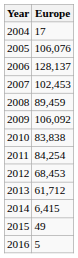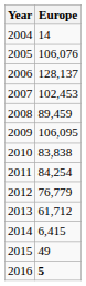 <table class="wikitable">
 <tr>
 <th>Year</th>
 <th>Europe</th>
 </tr>
 <tr>
 <td>2004</td>
-<td>17</td>
+<td>14</td>
 </tr>
 <tr>
 <td>2005</td>
 <td>106,076</td>
 </tr>
 <tr>
 <td>2006</td>
 <td>128,137</td>
 </tr>
 <tr>
 <td>2007</td>
 <td>102,453</td>
 </tr>
 <tr>
 <td>2008</td>
 <td>89,459</td>
 </tr>
 <tr>
 <td>2009</td>
-<td>106,092</td>
+<td>106,095</td>
 </tr>
 <tr>
 <td>2010</td>
 <td>83,838</td>
 </tr>
 <tr>
 <td>2011</td>
 <td>84,254</td>
 </tr>
 <tr>
 <td>2012</td>
-<td>68,453</td>
+<td>76,779</td>
 </tr>
 <tr>
 <td>2013</td>
 <td>61,712</td>
 </tr>
 <tr>
 <td>2014</td>
 <td>6,415</td>
 </tr>
 <tr>
 <td>2015</td>
 <td>49</td>
 </tr>
 <tr>
 <td>2016</td>
-<td>5</td>
+<td><strong>5</strong></td>
 </tr>
 </table>
